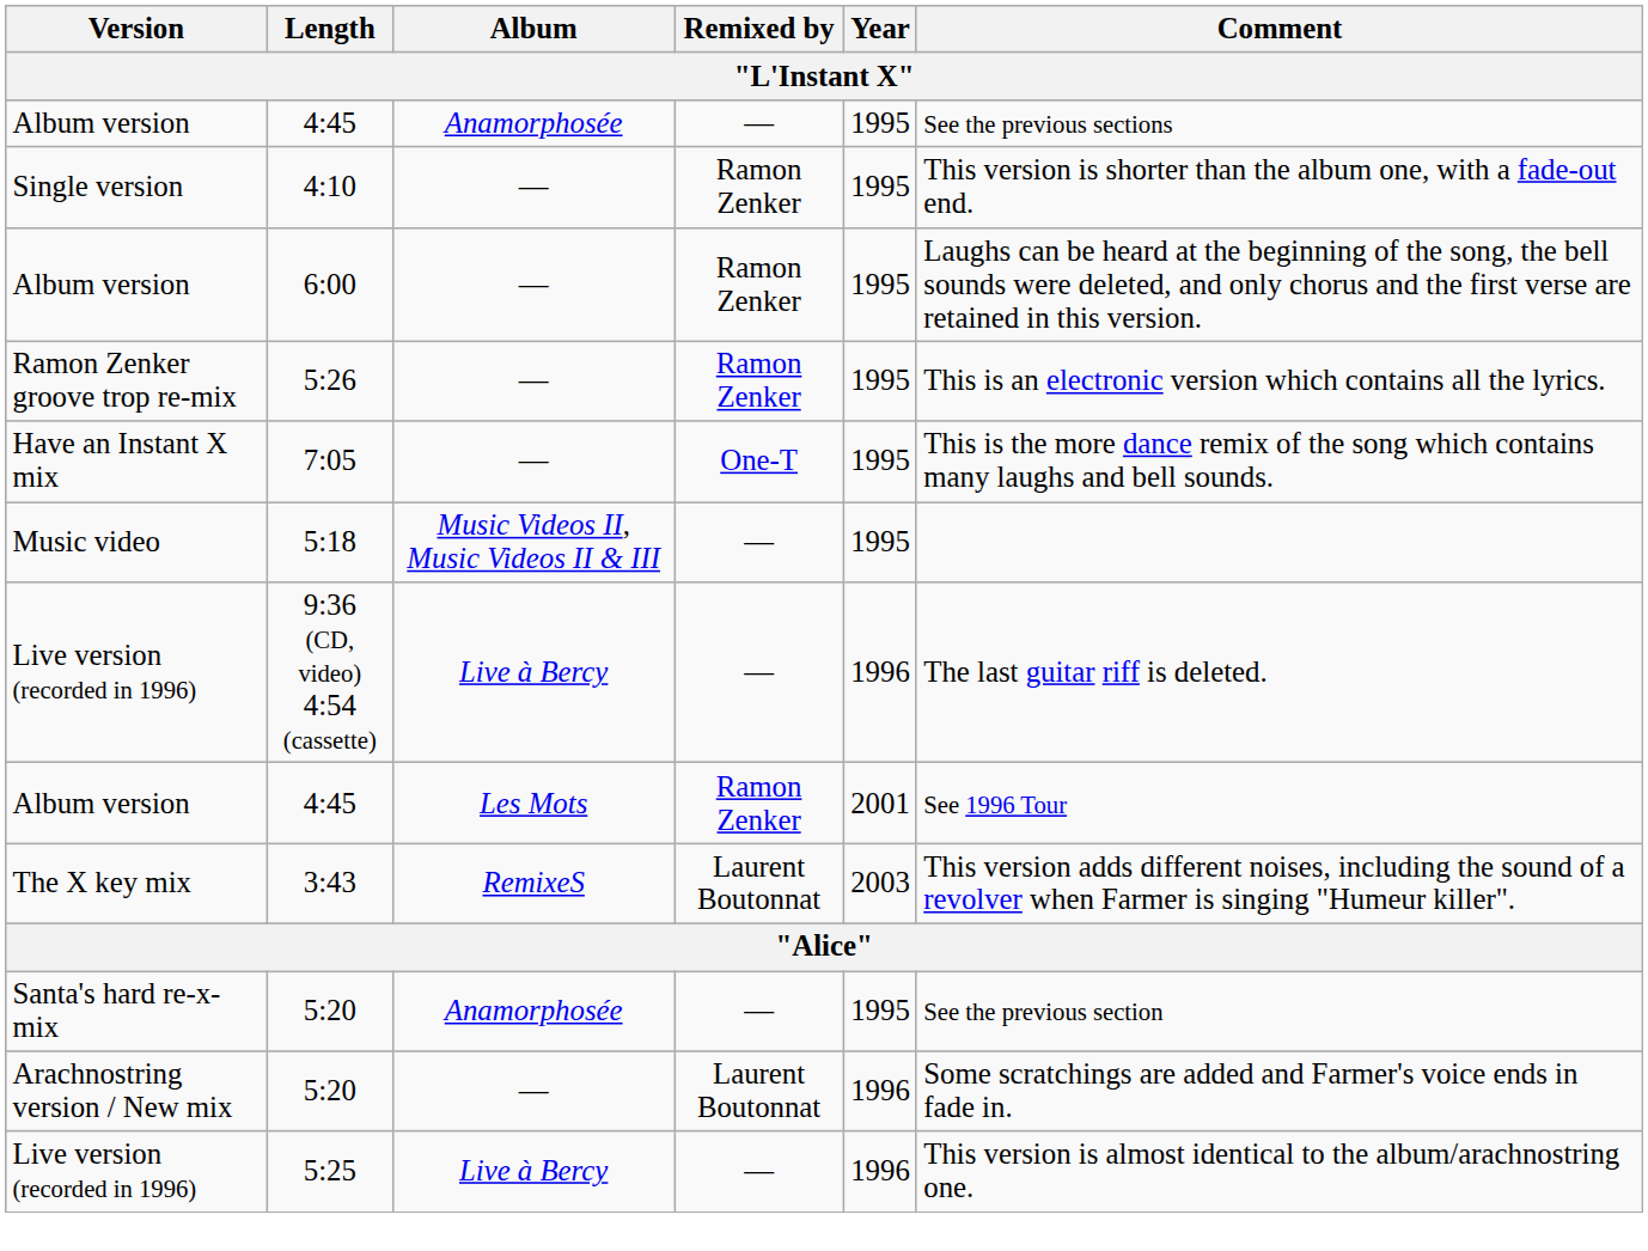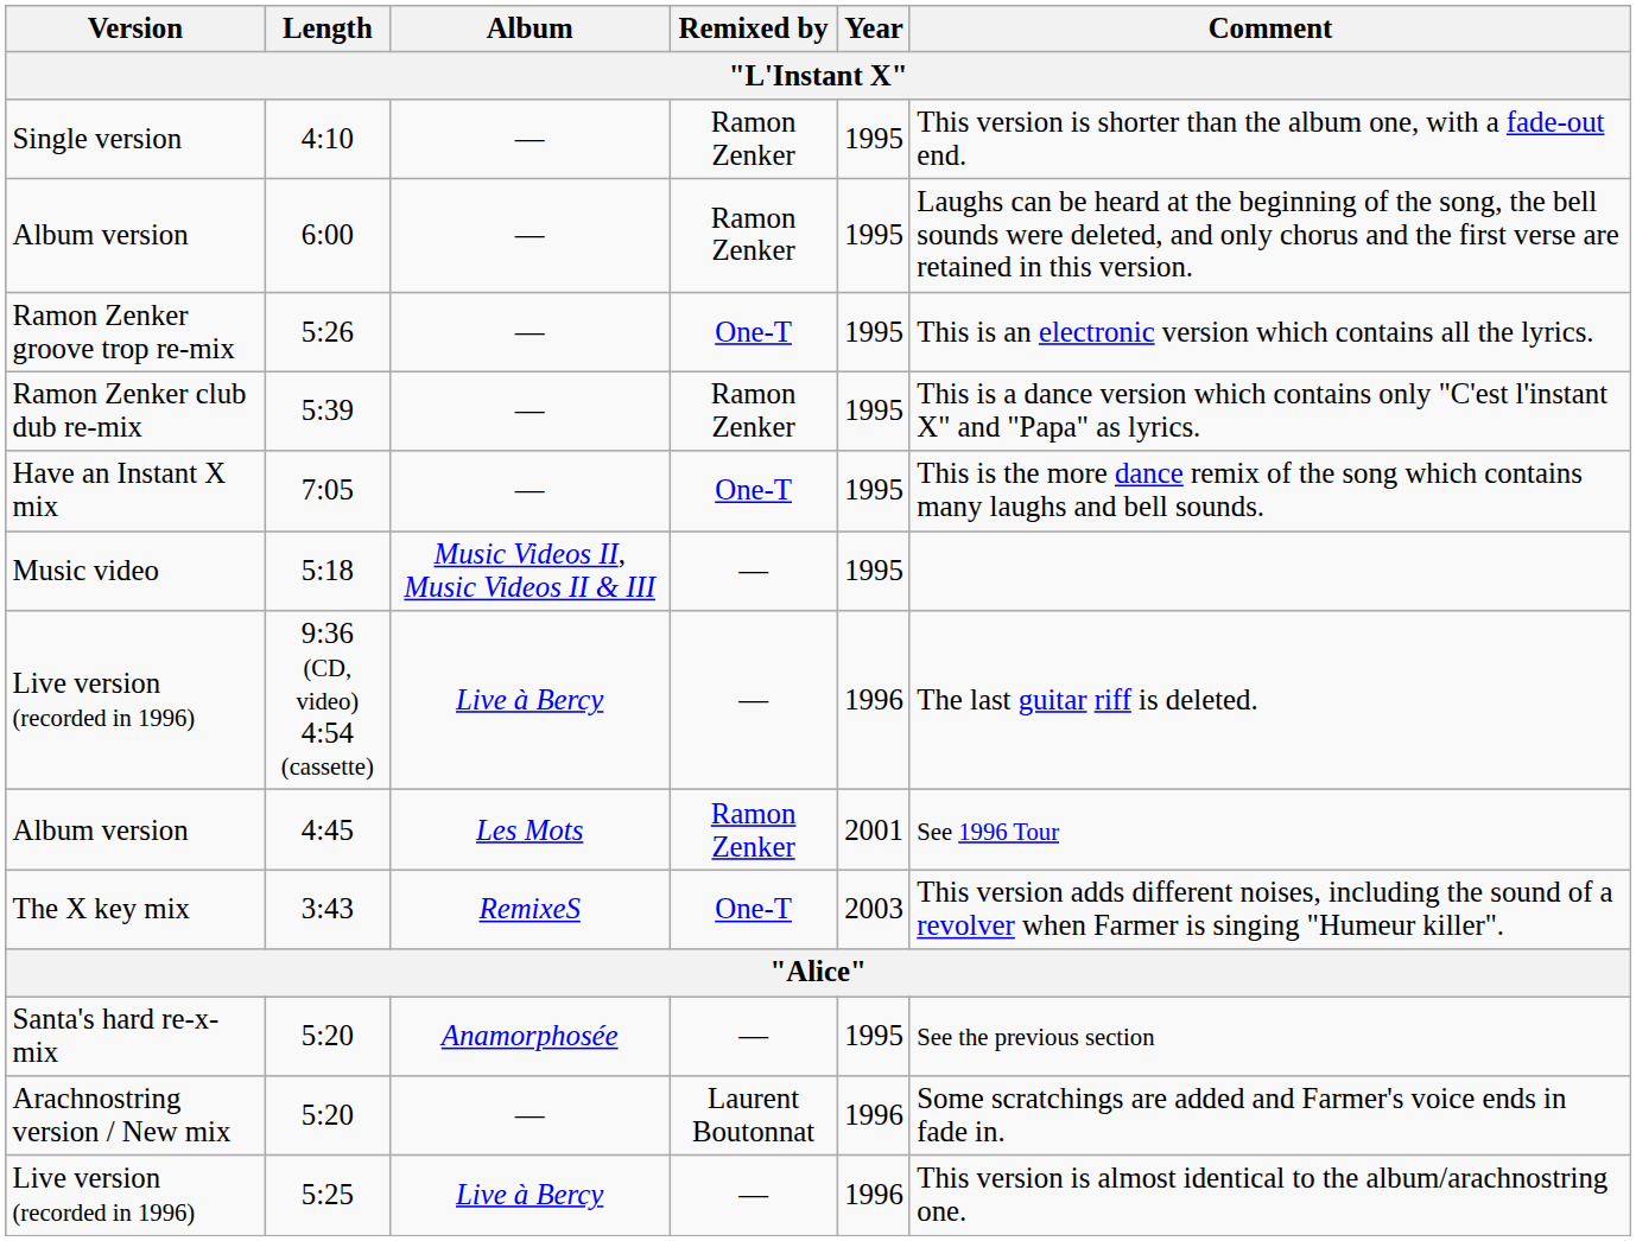 <table class="wikitable" width="100%" border="1">
 <tr>
 <th>Version</th>
 <th>Length</th>
 <th>Album</th>
 <th>Remixed by</th>
 <th>Year</th>
 <th>Comment</th>
 </tr>
 <tr>
 <th colspan="6">"L'Instant X"</th>
-</tr>
-<tr>
-<td>Album version</td>
-<td align="center">4:45</td>
-<td align="center"><em><a href='#'>Anamorphosée</a></em></td>
-<td align="center">—</td>
-<td align="center">1995</td>
-<td><small>See the previous sections</small></td>
 </tr>
 <tr>
 <td>Single version</td>
 <td align="center">4:10</td>
 <td align="center">—</td>
 <td align="center">Ramon Zenker</td>
 <td align="center">1995</td>
 <td>This version is shorter than the album one, with a <a href='#'>fade-out</a> end.</td>
 </tr>
 <tr>
 <td>Album version</td>
 <td align="center">6:00</td>
 <td align="center">—</td>
 <td align="center">Ramon Zenker</td>
 <td align="center">1995</td>
 <td>Laughs can be heard at the beginning of the song, the bell sounds were deleted, and only chorus and the first verse are retained in this version.</td>
 </tr>
 <tr>
 <td>Ramon Zenker groove trop re-mix</td>
 <td align="center">5:26</td>
 <td align="center">—</td>
-<td align="center"><a href='#'>Ramon Zenker</a></td>
+<td align="center"><a href='#'>One-T</a></td>
 <td align="center">1995</td>
 <td>This is an <a href='#'>electronic</a> version which contains all the lyrics.</td>
+</tr>
+<tr>
+<td>Ramon Zenker club dub re-mix</td>
+<td align="center">5:39</td>
+<td align="center">—</td>
+<td align="center">Ramon Zenker</td>
+<td align="center">1995</td>
+<td>This is a dance version which contains only "C'est l'instant X" and "Papa" as lyrics.</td>
 </tr>
 <tr>
 <td>Have an Instant X mix</td>
 <td align="center">7:05</td>
 <td align="center">—</td>
 <td align="center"><a href='#'>One-T</a></td>
 <td align="center">1995</td>
 <td>This is the more <a href='#'>dance</a> remix of the song which contains many laughs and bell sounds.</td>
 </tr>
 <tr>
 <td>Music video</td>
 <td align="center">5:18</td>
 <td align="center"><em><a href='#'>Music Videos II</a></em>, <em><a href='#'>Music Videos II & III</a></em></td>
 <td align="center">—</td>
 <td align="center">1995</td>
 <td></td>
 </tr>
 <tr>
 <td>Live version <br><small>(recorded in 1996)</small></td>
 <td align="center">9:36 <br><small>(CD, video)</small> <br> 4:54 <small>(cassette)</small></td>
 <td align="center"><em><a href='#'>Live à Bercy</a></em></td>
 <td align="center">—</td>
 <td align="center">1996</td>
 <td>The last <a href='#'>guitar</a> <a href='#'>riff</a> is deleted.</td>
 </tr>
 <tr>
 <td>Album version</td>
 <td align="center">4:45</td>
 <td align="center"><em><a href='#'>Les Mots</a></em></td>
 <td align="center"><a href='#'>Ramon Zenker</a></td>
 <td align="center">2001</td>
 <td><small>See <a href='#'>1996 Tour</a></small></td>
 </tr>
 <tr>
 <td>The X key mix</td>
 <td align="center">3:43</td>
 <td align="center"><em><a href='#'>RemixeS</a></em></td>
-<td align="center">Laurent Boutonnat</td>
+<td align="center"><a href='#'>One-T</a></td>
 <td align="center">2003</td>
 <td>This version adds different noises, including the sound of a <a href='#'>revolver</a> when Farmer is singing "Humeur killer".</td>
 </tr>
 <tr>
 <th colspan="6">"Alice"</th>
 </tr>
 <tr>
 <td>Santa's hard re-x-mix</td>
 <td align="center">5:20</td>
 <td align="center"><em><a href='#'>Anamorphosée</a></em></td>
 <td align="center">—</td>
 <td align="center">1995</td>
 <td><small>See the previous section</small></td>
 </tr>
 <tr>
 <td>Arachnostring version / New mix</td>
 <td align="center">5:20</td>
 <td align="center">—</td>
 <td align="center">Laurent Boutonnat</td>
 <td align="center">1996</td>
 <td>Some scratchings are added and Farmer's voice ends in fade in.</td>
 </tr>
 <tr>
 <td>Live version <br><small>(recorded in 1996)</small></td>
 <td align="center">5:25</td>
 <td align="center"><em><a href='#'>Live à Bercy</a></em></td>
 <td align="center">—</td>
 <td align="center">1996</td>
 <td>This version is almost identical to the album/arachnostring one.</td>
 </tr>
 <tr>
 </tr>
 </table>
